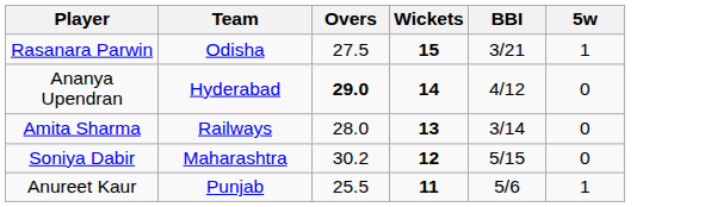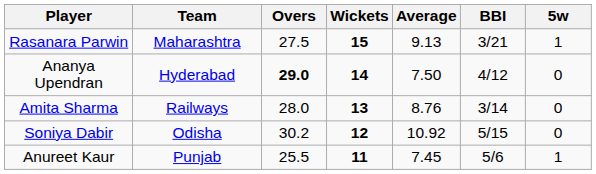 <table class="wikitable" style="text-align:center">
 <tr>
 <th width=125>Player</th>
 <th width=125>Team</th>
 <th width=60>Overs</th>
 <th width=60>Wickets</th>
+<th width=60>Average</th>
 <th width=60>BBI</th>
 <th width=60>5w</th>
 </tr>
 <tr>
 <td><a href='#'>Rasanara Parwin</a></td>
-<td><a href='#'>Odisha</a></td>
+<td><a href='#'>Maharashtra</a></td>
 <td>27.5</td>
 <td><strong>15</strong></td>
+<td>9.13</td>
 <td>3/21</td>
 <td>1</td>
 </tr>
 <tr>
 <td>Ananya Upendran</td>
 <td><a href='#'>Hyderabad</a></td>
 <td><strong>29.0</strong></td>
 <td><strong>14</strong></td>
+<td>7.50</td>
 <td>4/12</td>
 <td>0</td>
 </tr>
 <tr>
 <td><a href='#'>Amita Sharma</a></td>
 <td><a href='#'>Railways</a></td>
 <td>28.0</td>
 <td><strong>13</strong></td>
+<td>8.76</td>
 <td>3/14</td>
 <td>0</td>
 </tr>
 <tr>
 <td><a href='#'>Soniya Dabir</a></td>
-<td><a href='#'>Maharashtra</a></td>
+<td><a href='#'>Odisha</a></td>
 <td>30.2</td>
 <td><strong>12</strong></td>
+<td>10.92</td>
 <td>5/15</td>
 <td>0</td>
 </tr>
 <tr>
 <td>Anureet Kaur</td>
 <td><a href='#'>Punjab</a></td>
 <td>25.5</td>
 <td><strong>11</strong></td>
+<td>7.45</td>
 <td>5/6</td>
 <td>1</td>
 </tr>
 </table>
